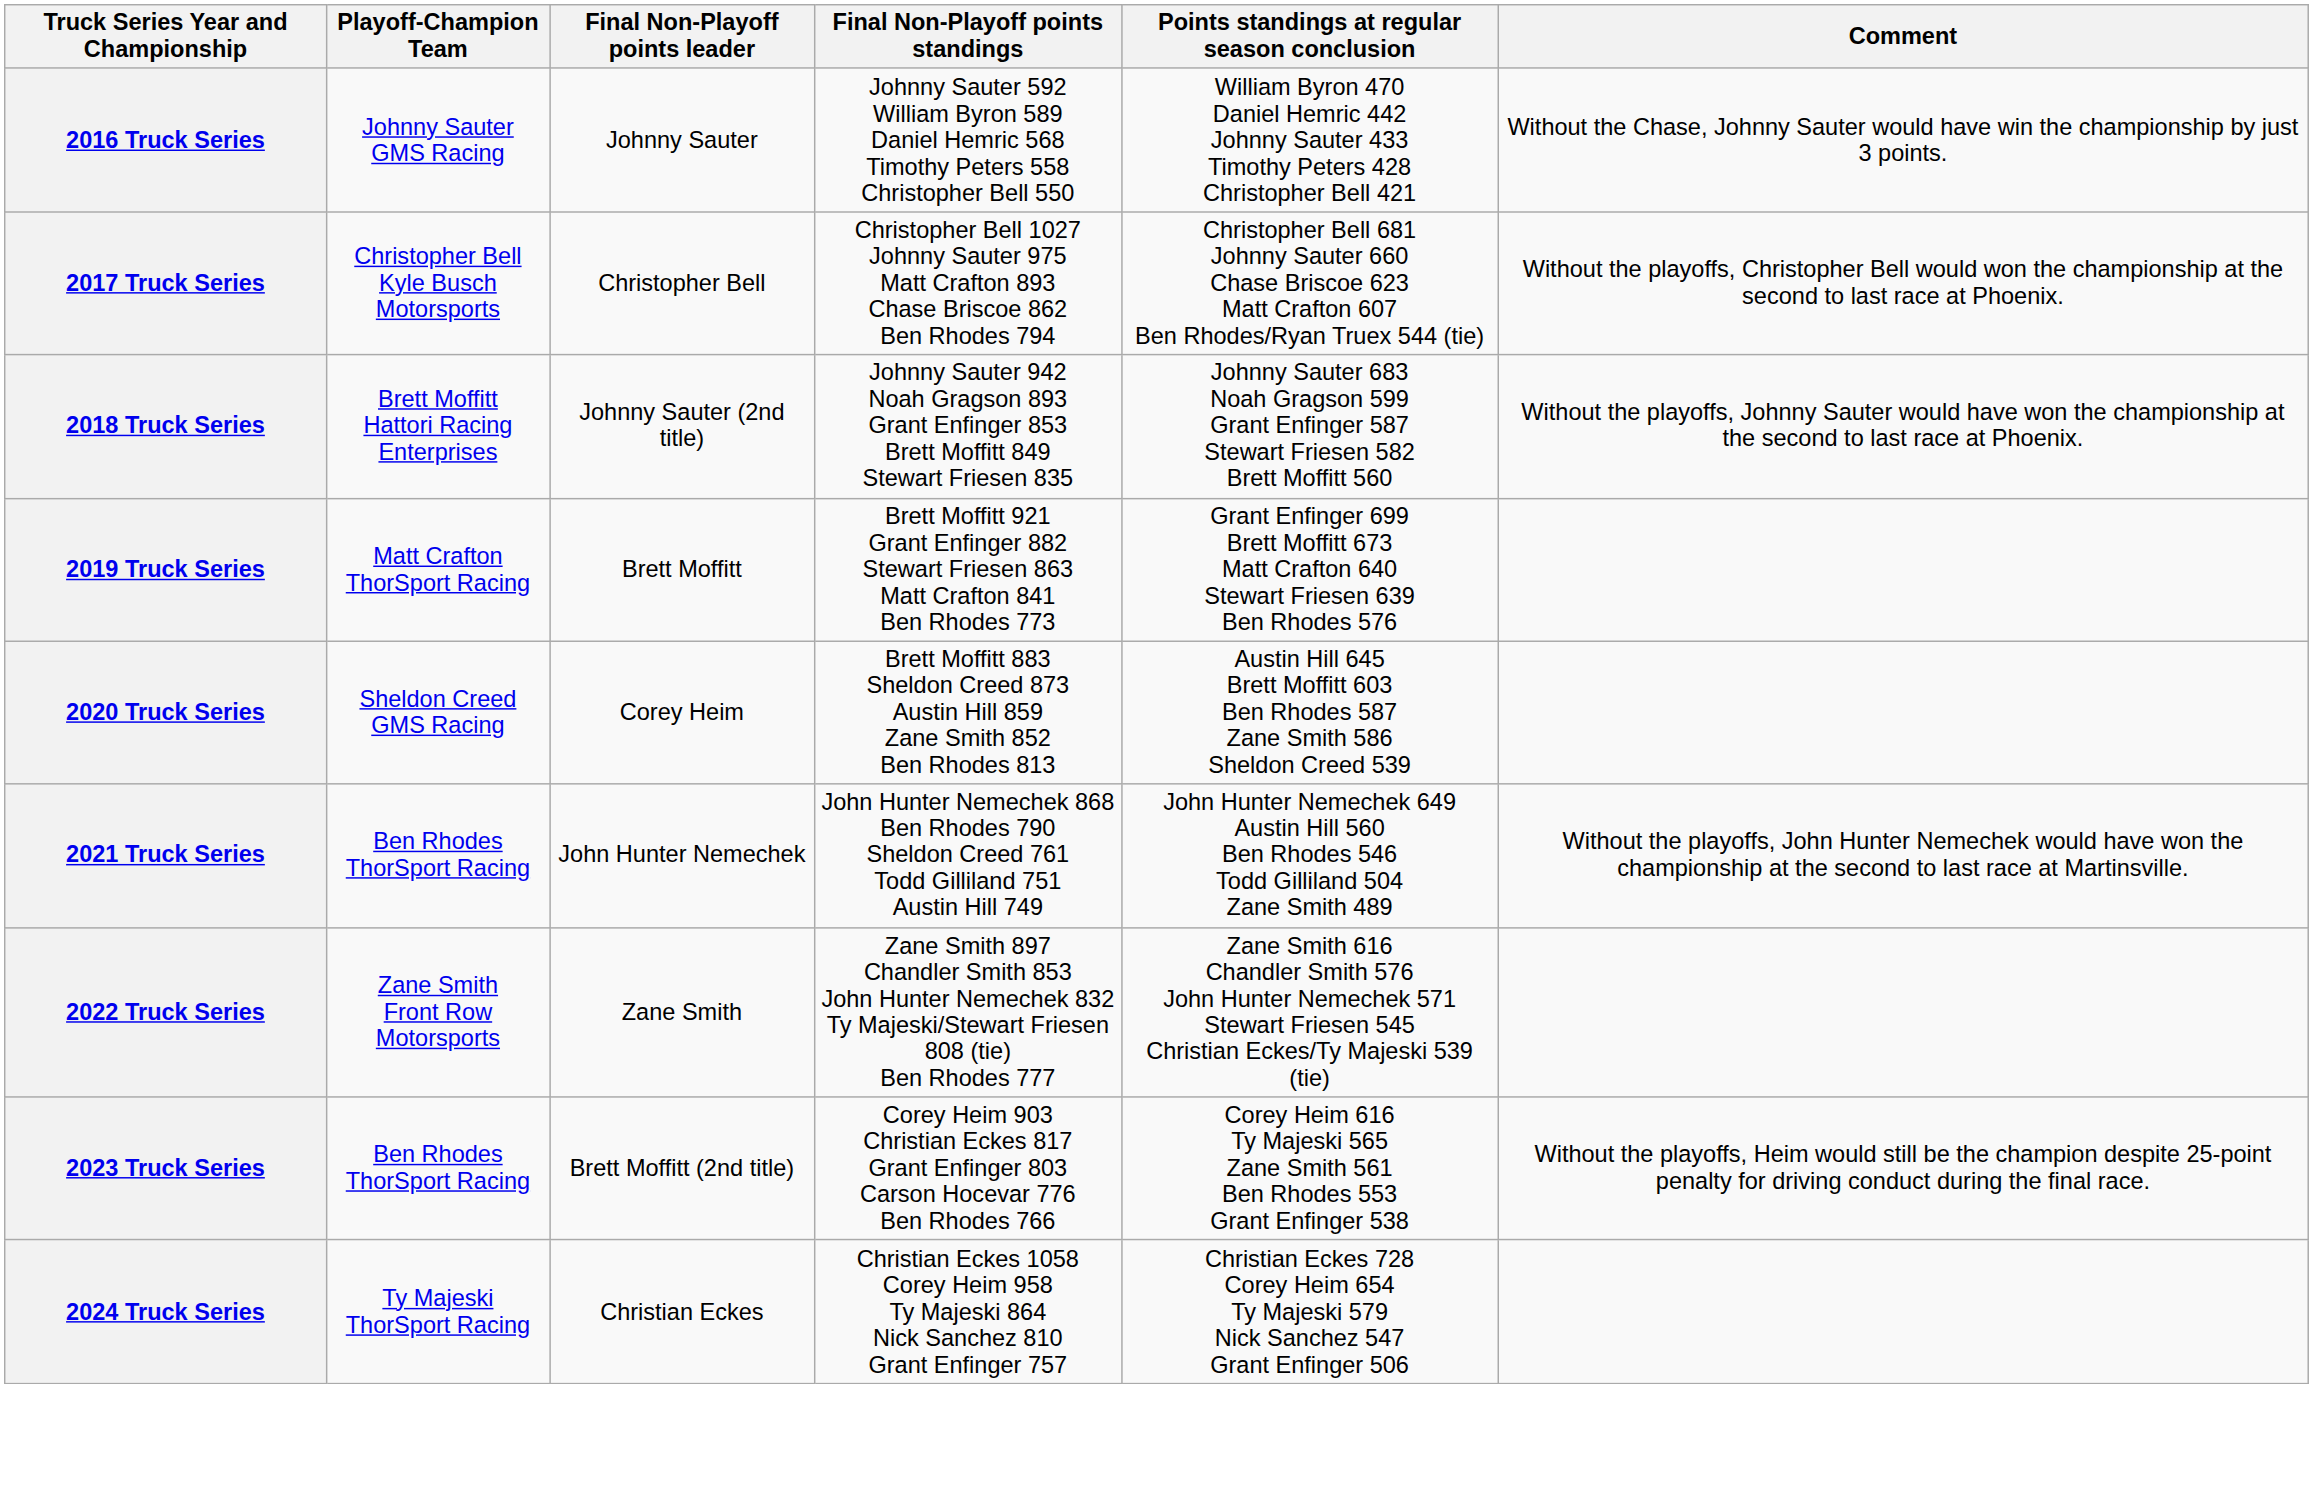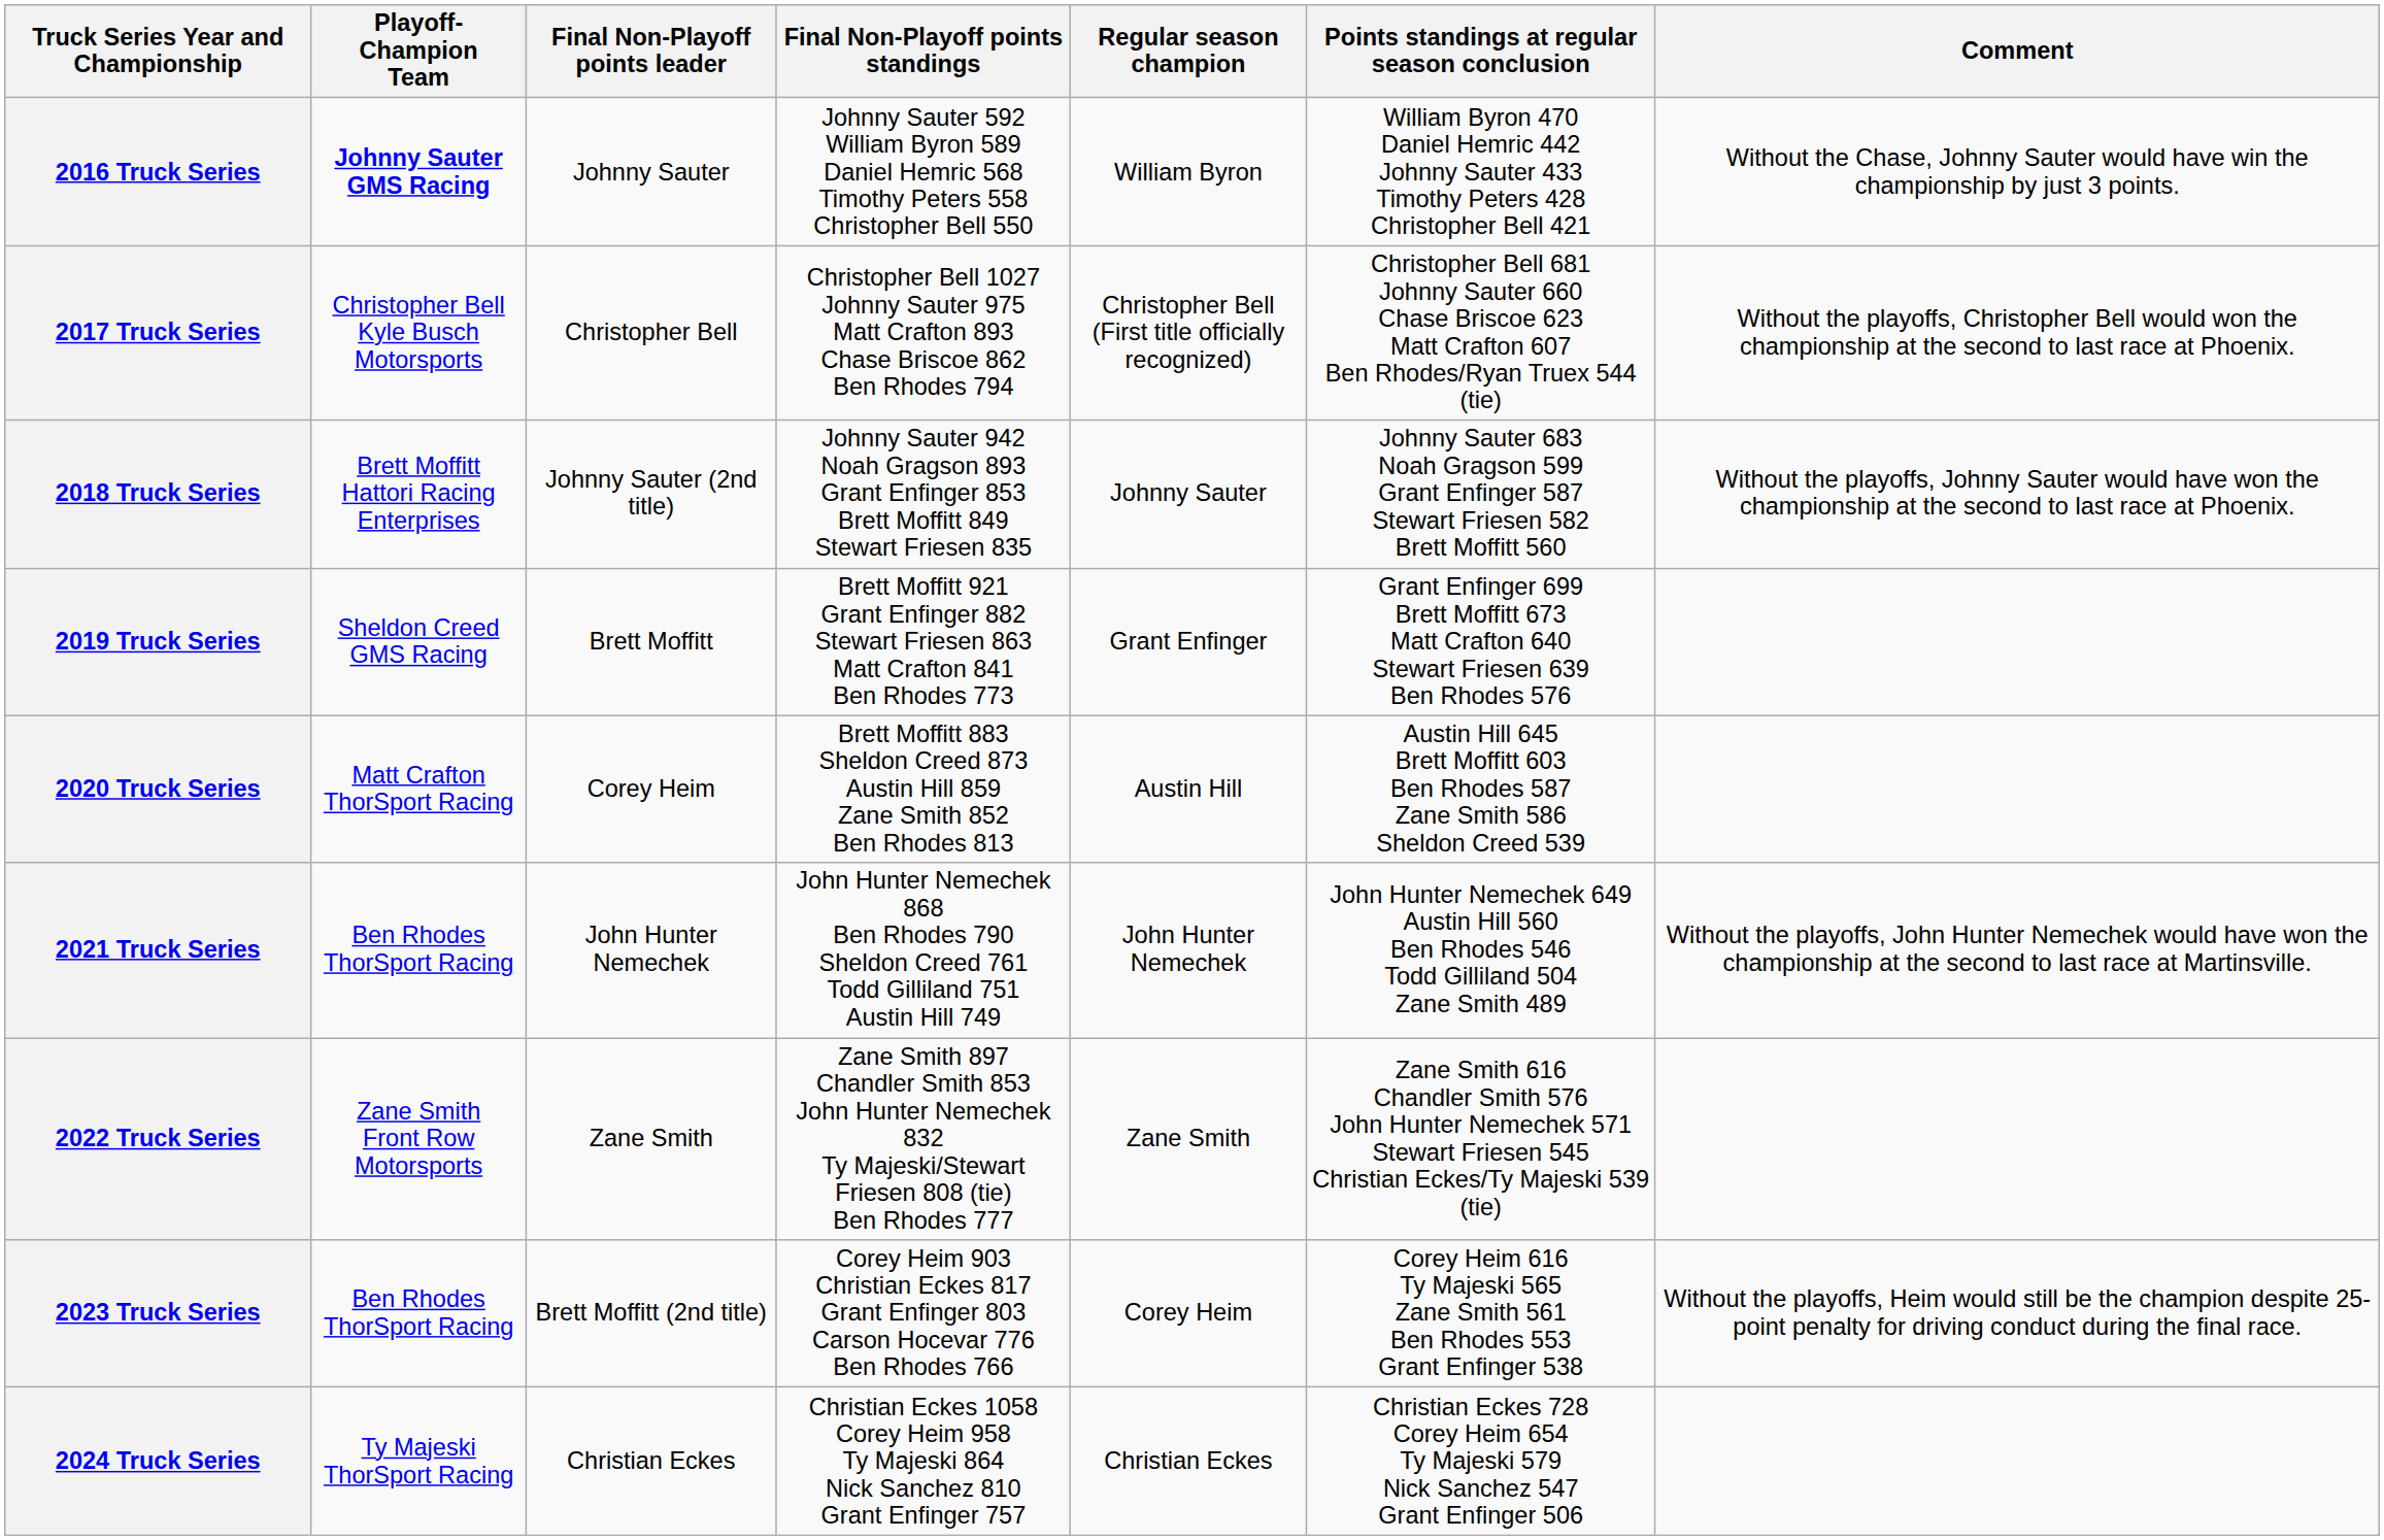 <table class="wikitable" style="text-align:center">
 <tr>
 <th>Truck Series Year and Championship</th>
 <th>Playoff-Champion<br>Team</th>
 <th>Final Non-Playoff points leader</th>
 <th>Final Non-Playoff points standings</th>
+<th>Regular season champion</th>
 <th>Points standings at regular season conclusion</th>
 <th>Comment</th>
 </tr>
 <tr>
 <th><a href='#'>2016 Truck Series</a></th>
-<td><a href='#'>Johnny Sauter</a><br><a href='#'>GMS Racing</a></td>
+<td><strong><a href='#'>Johnny Sauter</a><br><a href='#'>GMS Racing</a></strong></td>
 <td>Johnny Sauter</td>
 <td>Johnny Sauter 592<br>William Byron 589<br>Daniel Hemric 568<br>Timothy Peters 558<br>Christopher Bell 550</td>
+<td>William Byron</td>
 <td>William Byron 470<br>Daniel Hemric 442<br>Johnny Sauter 433<br>Timothy Peters 428<br>Christopher Bell 421</td>
 <td>Without the Chase, Johnny Sauter would have win the championship by just 3 points.</td>
 </tr>
 <tr>
 <th><a href='#'>2017 Truck Series</a></th>
 <td><a href='#'>Christopher Bell</a><br><a href='#'>Kyle Busch Motorsports</a></td>
 <td>Christopher Bell</td>
 <td>Christopher Bell 1027<br>Johnny Sauter 975<br>Matt Crafton 893<br>Chase Briscoe 862<br>Ben Rhodes 794</td>
+<td>Christopher Bell<br>(First title officially recognized)</td>
 <td>Christopher Bell 681<br>Johnny Sauter 660<br>Chase Briscoe 623<br>Matt Crafton 607<br>Ben Rhodes/Ryan Truex 544 (tie)</td>
 <td>Without the playoffs, Christopher Bell would won the championship at the second to last race at Phoenix.</td>
 </tr>
 <tr>
 <th><a href='#'>2018 Truck Series</a></th>
 <td><a href='#'>Brett Moffitt</a><br><a href='#'>Hattori Racing Enterprises</a></td>
 <td>Johnny Sauter (2nd title)</td>
 <td>Johnny Sauter 942<br>Noah Gragson 893<br>Grant Enfinger 853<br>Brett Moffitt 849<br>Stewart Friesen 835</td>
+<td>Johnny Sauter</td>
 <td>Johnny Sauter 683<br>Noah Gragson 599<br>Grant Enfinger 587<br>Stewart Friesen 582<br> Brett Moffitt 560</td>
 <td>Without the playoffs, Johnny Sauter would have won the championship at the second to last race at Phoenix.</td>
 </tr>
 <tr>
 <th><a href='#'>2019 Truck Series</a></th>
-<td><a href='#'>Matt Crafton</a><br><a href='#'>ThorSport Racing</a></td>
+<td><a href='#'>Sheldon Creed</a><br><a href='#'>GMS Racing</a></td>
 <td>Brett Moffitt</td>
 <td>Brett Moffitt	921<br>Grant Enfinger 882<br>Stewart Friesen 863<br>Matt Crafton 841<br>Ben Rhodes 773</td>
+<td>Grant Enfinger</td>
 <td>Grant Enfinger 699<br>Brett Moffitt 673<br>Matt Crafton 640<br>Stewart Friesen 639<br>Ben Rhodes 576</td>
 <td></td>
 </tr>
 <tr>
 <th><a href='#'>2020 Truck Series</a></th>
-<td><a href='#'>Sheldon Creed</a><br><a href='#'>GMS Racing</a></td>
+<td><a href='#'>Matt Crafton</a><br><a href='#'>ThorSport Racing</a></td>
 <td>Corey Heim</td>
 <td>Brett Moffitt 883<br>Sheldon Creed 873<br>Austin Hill 859<br>Zane Smith 852<br>Ben Rhodes 813</td>
+<td>Austin Hill</td>
 <td>Austin Hill 645<br>Brett Moffitt 603<br>Ben Rhodes 587<br>Zane Smith 586<br>Sheldon Creed 539</td>
 <td></td>
 </tr>
 <tr>
 <th><a href='#'>2021 Truck Series</a></th>
 <td><a href='#'>Ben Rhodes</a><br><a href='#'>ThorSport Racing</a></td>
 <td>John Hunter Nemechek</td>
 <td>John Hunter Nemechek 868<br>Ben Rhodes 790<br>Sheldon Creed 761<br>Todd Gilliland 751<br>Austin Hill 749</td>
+<td>John Hunter Nemechek</td>
 <td>John Hunter Nemechek 649<br>Austin Hill 560<br>Ben Rhodes 546<br>Todd Gilliland 504<br>Zane Smith 489</td>
 <td>Without the playoffs, John Hunter Nemechek would have won the championship at the second to last race at Martinsville.</td>
 </tr>
 <tr>
 <th><a href='#'>2022 Truck Series</a></th>
 <td><a href='#'>Zane Smith</a> <br><a href='#'>Front Row Motorsports</a></td>
 <td>Zane Smith</td>
 <td>Zane Smith 897<br>Chandler Smith 853<br>John Hunter Nemechek 832<br>Ty Majeski/Stewart Friesen 808 (tie)<br>Ben Rhodes 777</td>
+<td>Zane Smith</td>
 <td>Zane Smith 616<br>Chandler Smith 576<br>John Hunter Nemechek 571<br>Stewart Friesen 545<br>Christian Eckes/Ty Majeski 539 (tie)</td>
 <td></td>
 </tr>
 <tr>
 <th><a href='#'>2023 Truck Series</a></th>
 <td><a href='#'>Ben Rhodes</a><br><a href='#'>ThorSport Racing</a></td>
 <td>Brett Moffitt (2nd title)</td>
 <td>Corey Heim 903<br>Christian Eckes 817<br>Grant Enfinger 803<br>Carson Hocevar 776<br>Ben Rhodes 766</td>
+<td>Corey Heim</td>
 <td>Corey Heim 616<br>Ty Majeski 565<br>Zane Smith 561<br>Ben Rhodes 553<br>Grant Enfinger 538</td>
 <td>Without the playoffs, Heim would still be the champion despite 25-point penalty for driving conduct during the final race.</td>
 </tr>
 <tr>
 <th><a href='#'>2024 Truck Series</a></th>
 <td><a href='#'>Ty Majeski</a><br><a href='#'>ThorSport Racing</a></td>
 <td>Christian Eckes</td>
 <td>Christian Eckes 1058<br>Corey Heim 958<br>Ty Majeski 864<br>Nick Sanchez 810<br>Grant Enfinger 757</td>
+<td>Christian Eckes</td>
 <td>Christian Eckes 728<br>Corey Heim 654<br>Ty Majeski 579<br>Nick Sanchez 547<br>Grant Enfinger 506</td>
 <td></td>
 </tr>
 </table>
